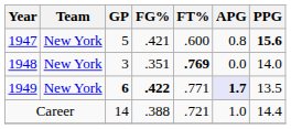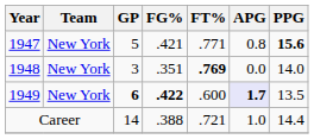 <table class="wikitable sortable" style="font-size:95%; text-align:right;">
 <tr>
 <th>Year</th>
 <th>Team</th>
 <th>GP</th>
 <th>FG%</th>
 <th>FT%</th>
 <th>APG</th>
 <th>PPG</th>
 </tr>
 <tr>
 <td style="text-align:left;"><a href='#'>1947</a></td>
 <td style="text-align:left;"><a href='#'>New York</a></td>
 <td>5</td>
 <td>.421</td>
-<td>.600</td>
+<td>.771</td>
 <td>0.8</td>
 <td><strong>15.6</strong></td>
 </tr>
 <tr>
 <td style="text-align:left;"><a href='#'>1948</a></td>
 <td style="text-align:left;"><a href='#'>New York</a></td>
 <td>3</td>
 <td>.351</td>
 <td><strong>.769</strong></td>
 <td>0.0</td>
 <td>14.0</td>
 </tr>
 <tr>
 <td style="text-align:left;"><a href='#'>1949</a></td>
 <td style="text-align:left;"><a href='#'>New York</a></td>
 <td><strong>6</strong></td>
 <td><strong>.422</strong></td>
-<td>.771</td>
+<td>.600</td>
 <td style="background: lavender;"><strong>1.7</strong></td>
 <td>13.5</td>
 </tr>
 <tr>
 <td style="text-align:center;" colspan="2">Career</td>
 <td>14</td>
 <td>.388</td>
 <td>.721</td>
 <td>1.0</td>
 <td>14.4</td>
 </tr>
 <tr>
 </tr>
 </table>
